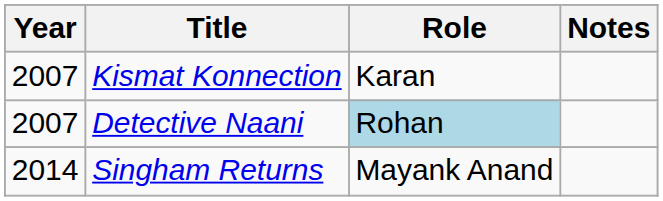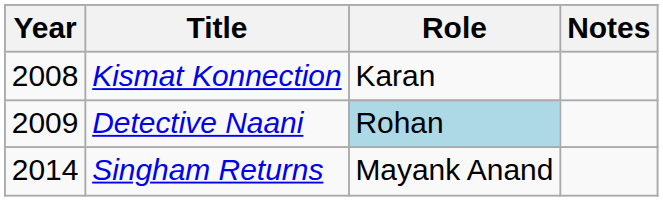 <table class="wikitable">
 <tr>
 <th>Year</th>
 <th>Title</th>
 <th>Role</th>
 <th>Notes</th>
 </tr>
 <tr>
-<td>2007</td>
+<td>2008</td>
 <td><em><a href='#'>Kismat Konnection</a></em></td>
 <td>Karan</td>
 <td></td>
 </tr>
 <tr>
-<td>2007</td>
+<td>2009</td>
 <td><em><a href='#'>Detective Naani</a></em></td>
 <td style="background: lightblue;">Rohan</td>
 <td></td>
 </tr>
 <tr>
 <td>2014</td>
 <td><em><a href='#'>Singham Returns</a></em></td>
 <td>Mayank Anand</td>
 <td></td>
 </tr>
 </table>
